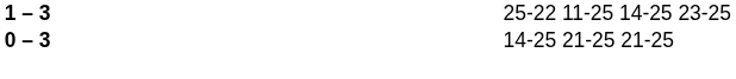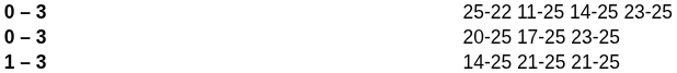 <table width=100% cellspacing=1>
 <tr>
 <th width=20%></th>
 <th width=12%></th>
 <th width=20%></th>
 <th width=33%></th>
 <td></td>
 </tr>
 <tr style=font-size:90%>
 <td align=right></td>
-<td align=center><strong>1 – 3</strong></td>
+<td align=center><strong>0 – 3</strong></td>
 <td></td>
 <td>25-22 11-25 14-25 23-25</td>
 <td></td>
 </tr>
 <tr style=font-size:90%>
 <td align=right></td>
 <td align=center><strong>0 – 3</strong></td>
 <td></td>
+<td>20-25 17-25 23-25</td>
+<td></td>
+</tr>
+<tr style=font-size:90%>
+<td align=right></td>
+<td align=center><strong>1 – 3</strong></td>
+<td></td>
 <td>14-25 21-25 21-25</td>
 </tr>
 </table>
